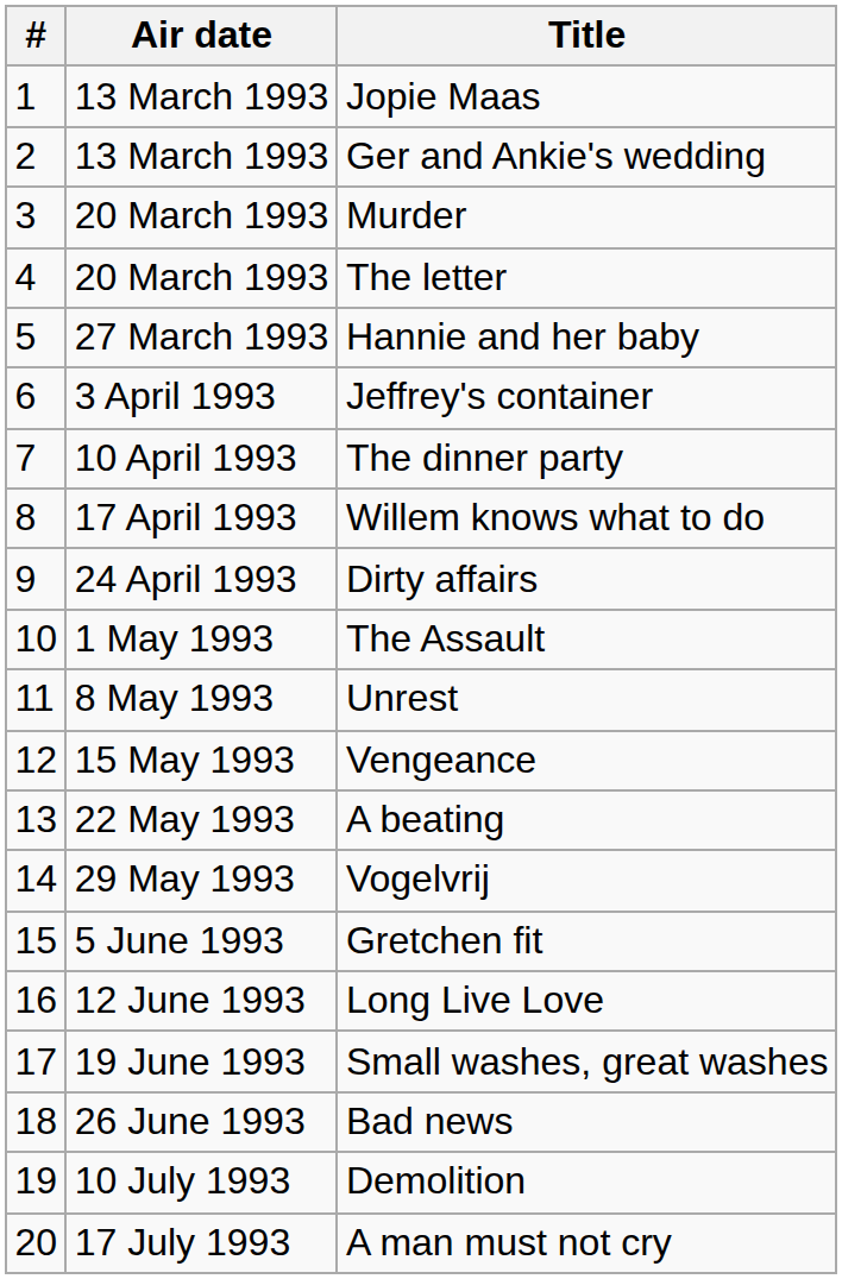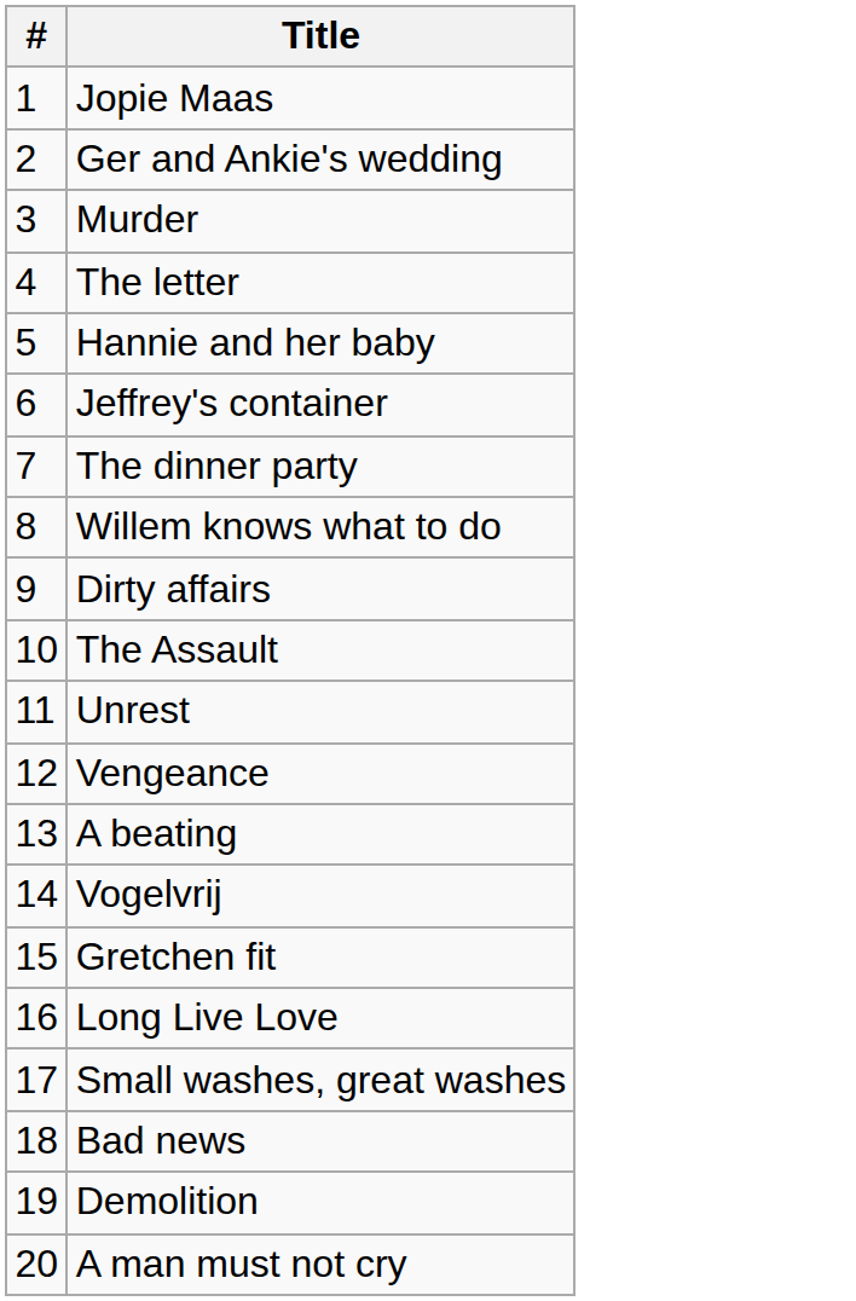 <table class="wikitable">
 <tr>
 <th>#</th>
-<th>Air date</th>
 <th>Title</th>
 </tr>
 <tr>
 <td>1</td>
-<td>13 March 1993</td>
 <td>Jopie Maas</td>
 </tr>
 <tr>
 <td>2</td>
-<td>13 March 1993</td>
 <td>Ger and Ankie's wedding</td>
 </tr>
 <tr>
 <td>3</td>
-<td>20 March 1993</td>
 <td>Murder</td>
 </tr>
 <tr>
 <td>4</td>
-<td>20 March 1993</td>
 <td>The letter</td>
 </tr>
 <tr>
 <td>5</td>
-<td>27 March 1993</td>
 <td>Hannie and her baby</td>
 </tr>
 <tr>
 <td>6</td>
-<td>3 April 1993</td>
 <td>Jeffrey's container</td>
 </tr>
 <tr>
 <td>7</td>
-<td>10 April 1993</td>
 <td>The dinner party</td>
 </tr>
 <tr>
 <td>8</td>
-<td>17 April 1993</td>
 <td>Willem knows what to do</td>
 </tr>
 <tr>
 <td>9</td>
-<td>24 April 1993</td>
 <td>Dirty affairs</td>
 </tr>
 <tr>
 <td>10</td>
-<td>1 May 1993</td>
 <td>The Assault</td>
 </tr>
 <tr>
 <td>11</td>
-<td>8 May 1993</td>
 <td>Unrest</td>
 </tr>
 <tr>
 <td>12</td>
-<td>15 May 1993</td>
 <td>Vengeance</td>
 </tr>
 <tr>
 <td>13</td>
-<td>22 May 1993</td>
 <td>A beating</td>
 </tr>
 <tr>
 <td>14</td>
-<td>29 May 1993</td>
 <td>Vogelvrij</td>
 </tr>
 <tr>
 <td>15</td>
-<td>5 June 1993</td>
 <td>Gretchen fit</td>
 </tr>
 <tr>
 <td>16</td>
-<td>12 June 1993</td>
 <td>Long Live Love</td>
 </tr>
 <tr>
 <td>17</td>
-<td>19 June 1993</td>
 <td>Small washes, great washes</td>
 </tr>
 <tr>
 <td>18</td>
-<td>26 June 1993</td>
 <td>Bad news</td>
 </tr>
 <tr>
 <td>19</td>
-<td>10 July 1993</td>
 <td>Demolition</td>
 </tr>
 <tr>
 <td>20</td>
-<td>17 July 1993</td>
 <td>A man must not cry</td>
 </tr>
 </table>
